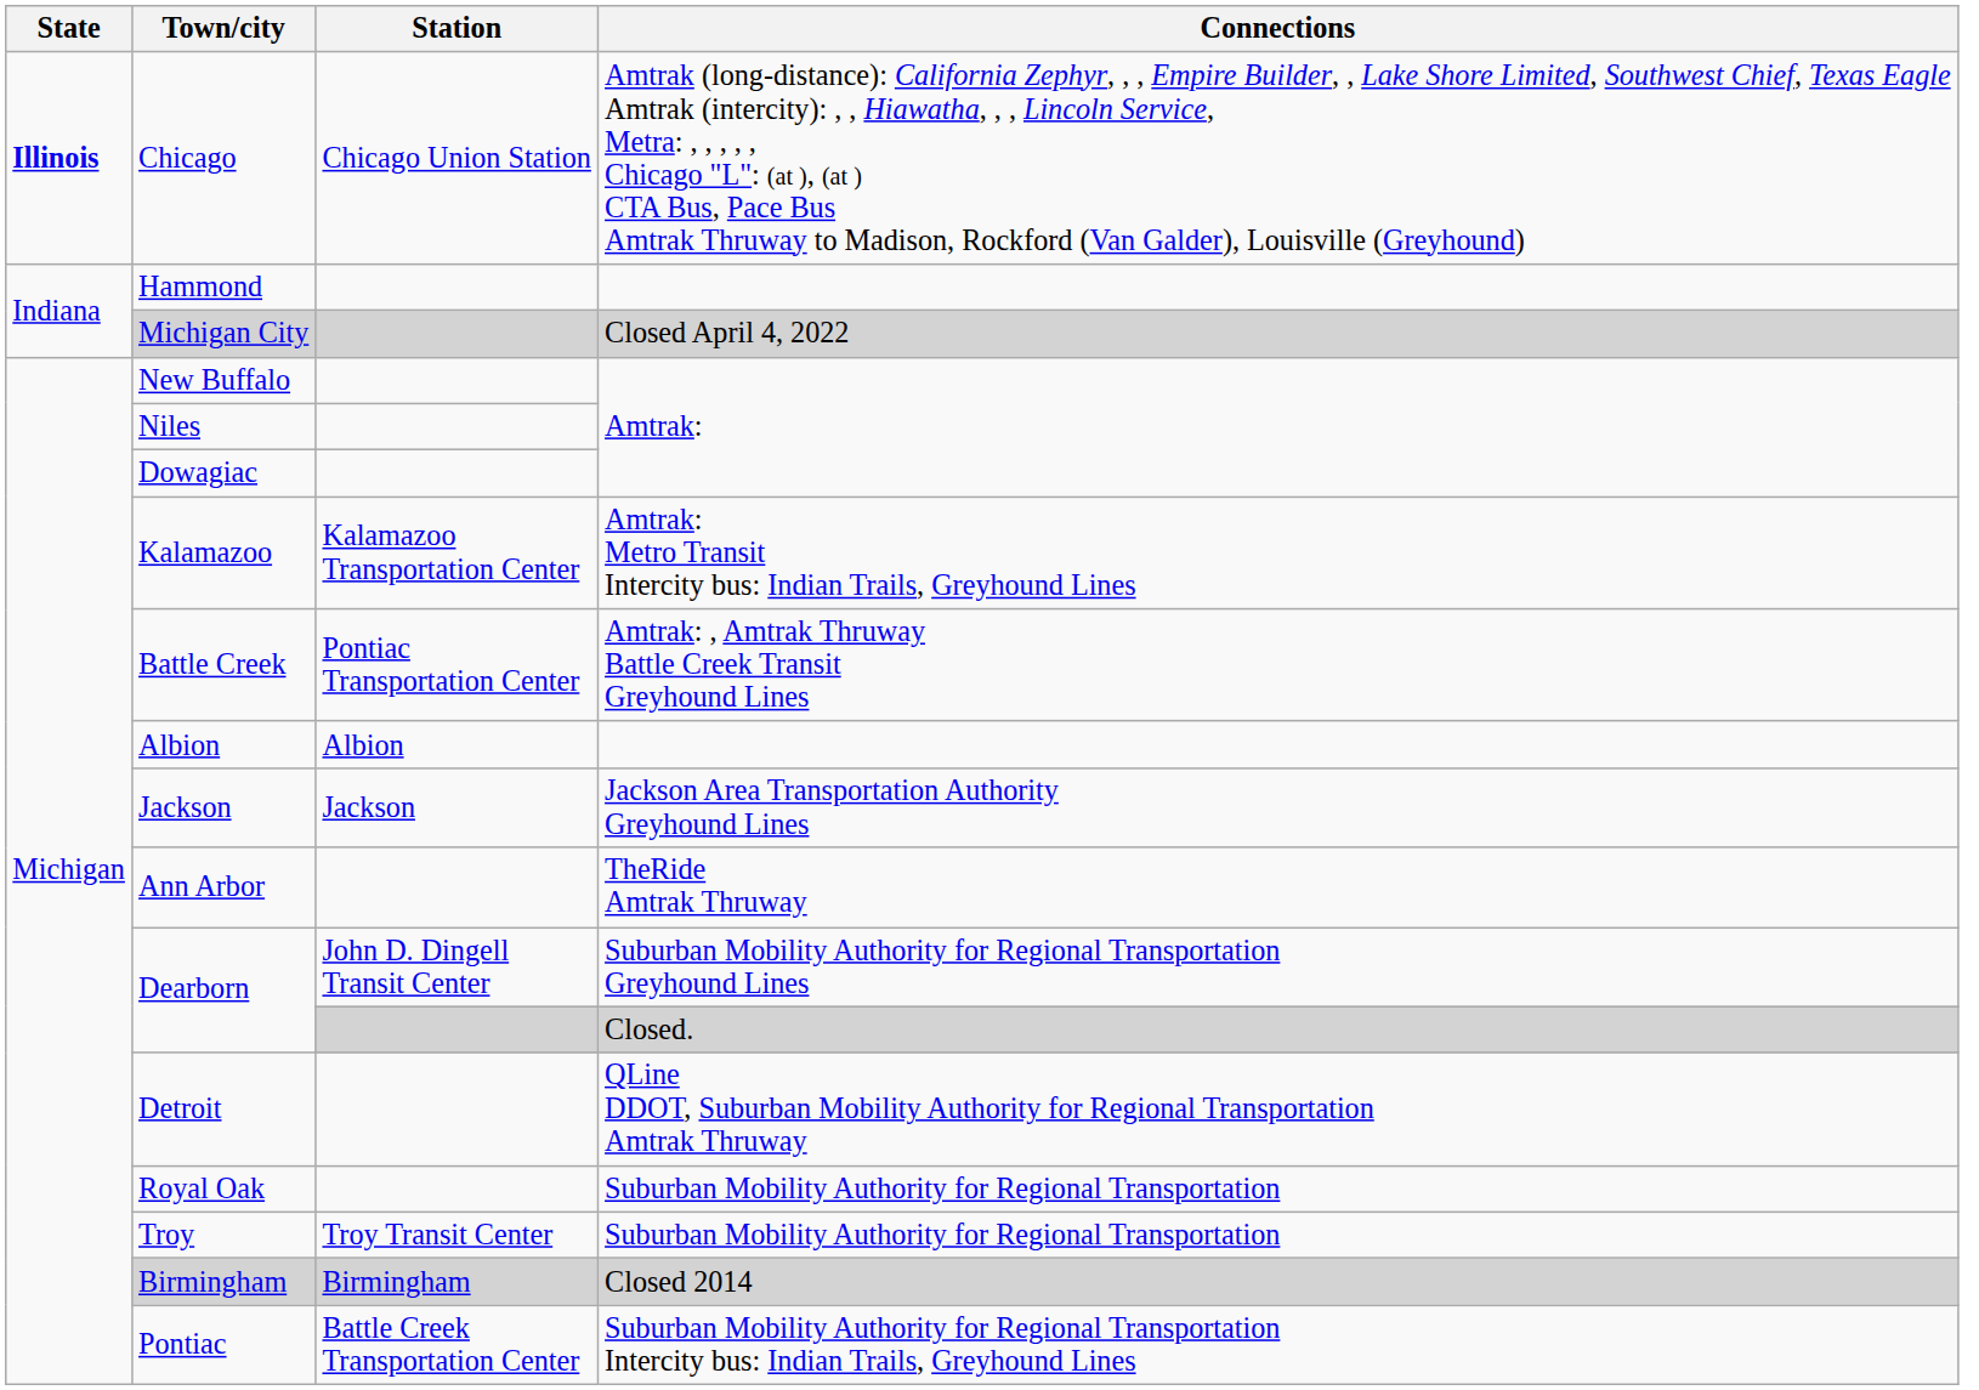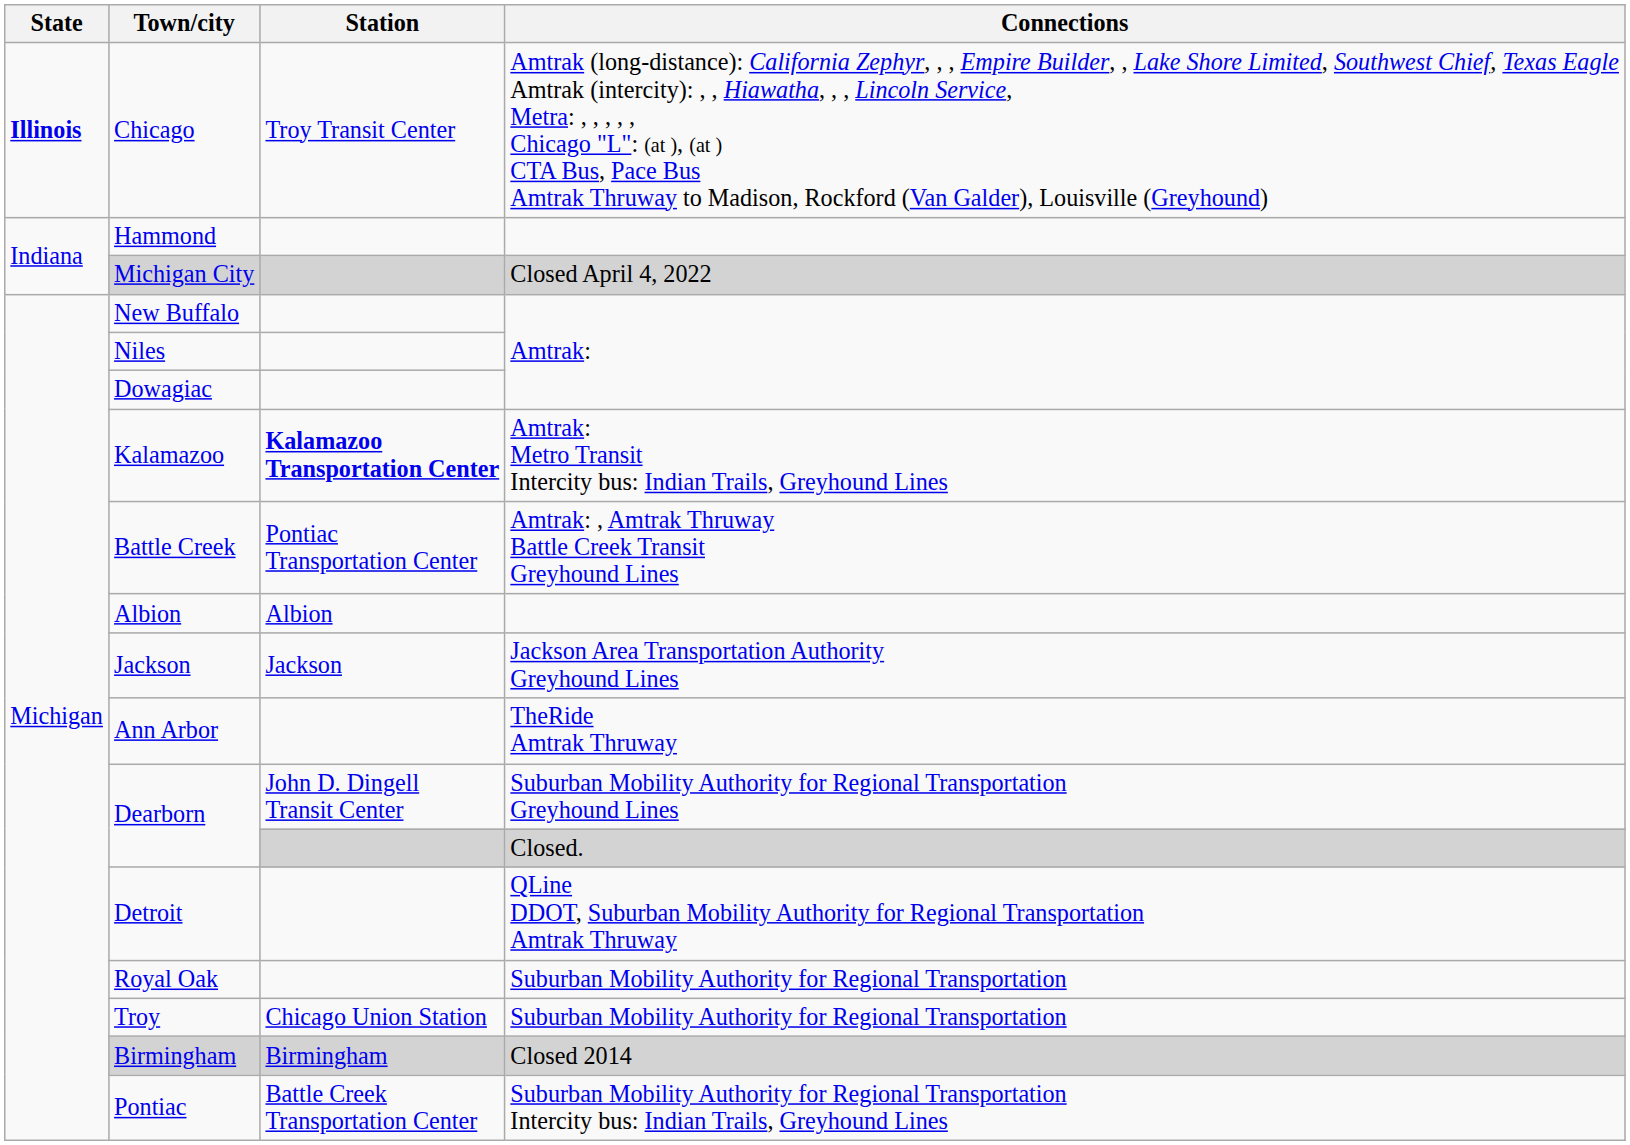 <table class="wikitable">
 <tr>
 <th>State</th>
 <th>Town/city</th>
 <th>Station</th>
 <th>Connections</th>
 </tr>
 <tr>
 <td><strong><a href='#'>Illinois</a></strong></td>
 <td><a href='#'>Chicago</a></td>
-<td><a href='#'>Chicago Union Station</a></td>
+<td><a href='#'>Troy Transit Center</a></td>
 <td> <a href='#'>Amtrak</a> (long-distance): <em><a href='#'>California Zephyr</a></em>, , , <em><a href='#'>Empire Builder</a></em>, , <em><a href='#'>Lake Shore Limited</a></em>, <em><a href='#'>Southwest Chief</a></em>, <em><a href='#'>Texas Eagle</a></em><br> Amtrak (intercity): , , <em><a href='#'>Hiawatha</a></em>, , , <em><a href='#'>Lincoln Service</a></em>, <br> <a href='#'>Metra</a>: , , , , , <br> <a href='#'>Chicago "L"</a>:  <small>(at )</small>,     <small>(at )</small><br> <a href='#'>CTA Bus</a>, <a href='#'>Pace Bus</a><br> <a href='#'>Amtrak Thruway</a> to Madison, Rockford (<a href='#'>Van Galder</a>), Louisville (<a href='#'>Greyhound</a>)</td>
 </tr>
 <tr>
 <td rowspan=2><a href='#'>Indiana</a></td>
 <td><a href='#'>Hammond</a></td>
 <td></td>
 <td></td>
 </tr>
 <tr style="background-color:lightgray">
 <td><a href='#'>Michigan City</a></td>
 <td></td>
 <td>Closed April 4, 2022</td>
 </tr>
 <tr>
 <td rowspan="15"><a href='#'>Michigan</a></td>
 <td><a href='#'>New Buffalo</a></td>
 <td></td>
 <td rowspan=3> <a href='#'>Amtrak</a>: </td>
 </tr>
 <tr>
 <td><a href='#'>Niles</a></td>
 <td></td>
 </tr>
 <tr>
 <td><a href='#'>Dowagiac</a></td>
 <td></td>
 </tr>
 <tr>
 <td><a href='#'>Kalamazoo</a></td>
-<td><a href='#'>Kalamazoo<br>Transportation Center</a></td>
+<td><strong><a href='#'>Kalamazoo<br>Transportation Center</a></strong></td>
 <td> <a href='#'>Amtrak</a>: <br> <a href='#'>Metro Transit</a><br> Intercity bus: <a href='#'>Indian Trails</a>,  <a href='#'>Greyhound Lines</a></td>
 </tr>
 <tr>
 <td><a href='#'>Battle Creek</a></td>
 <td><a href='#'>Pontiac<br>Transportation Center</a></td>
 <td> <a href='#'>Amtrak</a>: , <a href='#'>Amtrak Thruway</a><br> <a href='#'>Battle Creek Transit</a><br> <a href='#'>Greyhound Lines</a></td>
 </tr>
 <tr>
 <td><a href='#'>Albion</a></td>
 <td><a href='#'>Albion</a></td>
 <td></td>
 </tr>
 <tr>
 <td><a href='#'>Jackson</a></td>
 <td><a href='#'>Jackson</a></td>
 <td> <a href='#'>Jackson Area Transportation Authority</a><br> <a href='#'>Greyhound Lines</a></td>
 </tr>
 <tr>
 <td><a href='#'>Ann Arbor</a></td>
 <td></td>
 <td> <a href='#'>TheRide</a><br> <a href='#'>Amtrak Thruway</a></td>
 </tr>
 <tr>
 <td rowspan=2><a href='#'>Dearborn</a></td>
 <td><a href='#'>John D. Dingell<br>Transit Center</a></td>
 <td> <a href='#'>Suburban Mobility Authority for Regional Transportation</a><br> <a href='#'>Greyhound Lines</a></td>
 </tr>
 <tr style="background-color:lightgray">
 <td></td>
 <td>Closed.</td>
 </tr>
 <tr>
 <td><a href='#'>Detroit</a></td>
 <td></td>
 <td> <a href='#'>QLine</a><br> <a href='#'>DDOT</a>, <a href='#'>Suburban Mobility Authority for Regional Transportation</a><br> <a href='#'>Amtrak Thruway</a></td>
 </tr>
 <tr>
 <td><a href='#'>Royal Oak</a></td>
 <td></td>
 <td> <a href='#'>Suburban Mobility Authority for Regional Transportation</a></td>
 </tr>
 <tr>
 <td><a href='#'>Troy</a></td>
-<td><a href='#'>Troy Transit Center</a></td>
+<td><a href='#'>Chicago Union Station</a></td>
 <td> <a href='#'>Suburban Mobility Authority for Regional Transportation</a></td>
 </tr>
 <tr style="background-color:lightgray" |>
 <td><a href='#'>Birmingham</a></td>
 <td><a href='#'>Birmingham</a></td>
 <td>Closed 2014</td>
 </tr>
 <tr>
 <td><a href='#'>Pontiac</a></td>
 <td><a href='#'>Battle Creek<br>Transportation Center</a></td>
 <td> <a href='#'>Suburban Mobility Authority for Regional Transportation</a><br> Intercity bus: <a href='#'>Indian Trails</a>,  <a href='#'>Greyhound Lines</a></td>
 </tr>
 </table>
